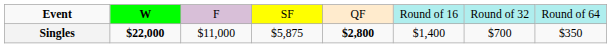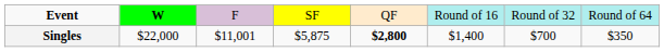 <table class=wikitable style=font-size:95%;text-align:center>
 <tr>
 <td style="width:130px"><strong>Event</strong></td>
 <td style="width:85px; background:lime"><strong>W</strong></td>
 <td style="width:85px; background:thistle">F</td>
 <td style="width:85px; background:#ffff00">SF</td>
 <td style="width:85px; background:#ffebcd">QF</td>
 <td style="width:85px; background:#afeeee">Round of 16</td>
 <td style="width:85px; background:#afeeee">Round of 32</td>
 <td style="width:85px; background:#afeeee">Round of 64</td>
 </tr>
 <tr>
 <th style=background:#f3f3f3>Singles </th>
-<td><strong>$22,000</strong></td>
-<td>$11,000</td>
+<td>$22,000</td>
+<td>$11,001</td>
 <td>$5,875</td>
 <td><strong>$2,800</strong></td>
 <td>$1,400</td>
 <td>$700</td>
 <td>$350</td>
 </tr>
 </table>
